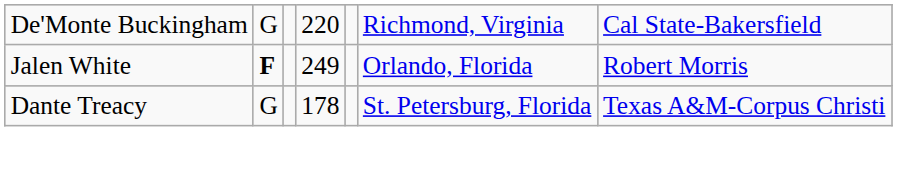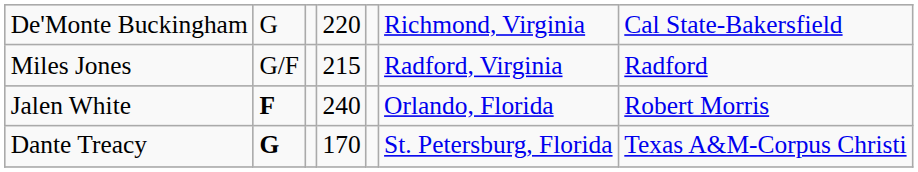 <table class="wikitable sortable" border="1">
 <tr>
 <td>De'Monte Buckingham</td>
 <td>G</td>
 <td></td>
 <td>220</td>
 <td></td>
 <td><a href='#'>Richmond, Virginia</a></td>
 <td><a href='#'>Cal State-Bakersfield</a></td>
 </tr>
 <tr>
+<td>Miles Jones</td>
+<td>G/F</td>
+<td></td>
+<td>215</td>
+<td></td>
+<td><a href='#'>Radford, Virginia</a></td>
+<td><a href='#'>Radford</a></td>
+</tr>
+<tr>
 <td>Jalen White</td>
 <td><strong>F</strong></td>
 <td></td>
-<td>249</td>
+<td>240</td>
 <td></td>
 <td><a href='#'>Orlando, Florida</a></td>
 <td><a href='#'>Robert Morris</a></td>
 </tr>
 <tr>
 <td>Dante Treacy</td>
-<td>G</td>
+<td><strong>G</strong></td>
 <td></td>
-<td>178</td>
+<td>170</td>
 <td></td>
 <td><a href='#'>St. Petersburg, Florida</a></td>
 <td><a href='#'>Texas A&M-Corpus Christi</a></td>
 </tr>
 </table>
